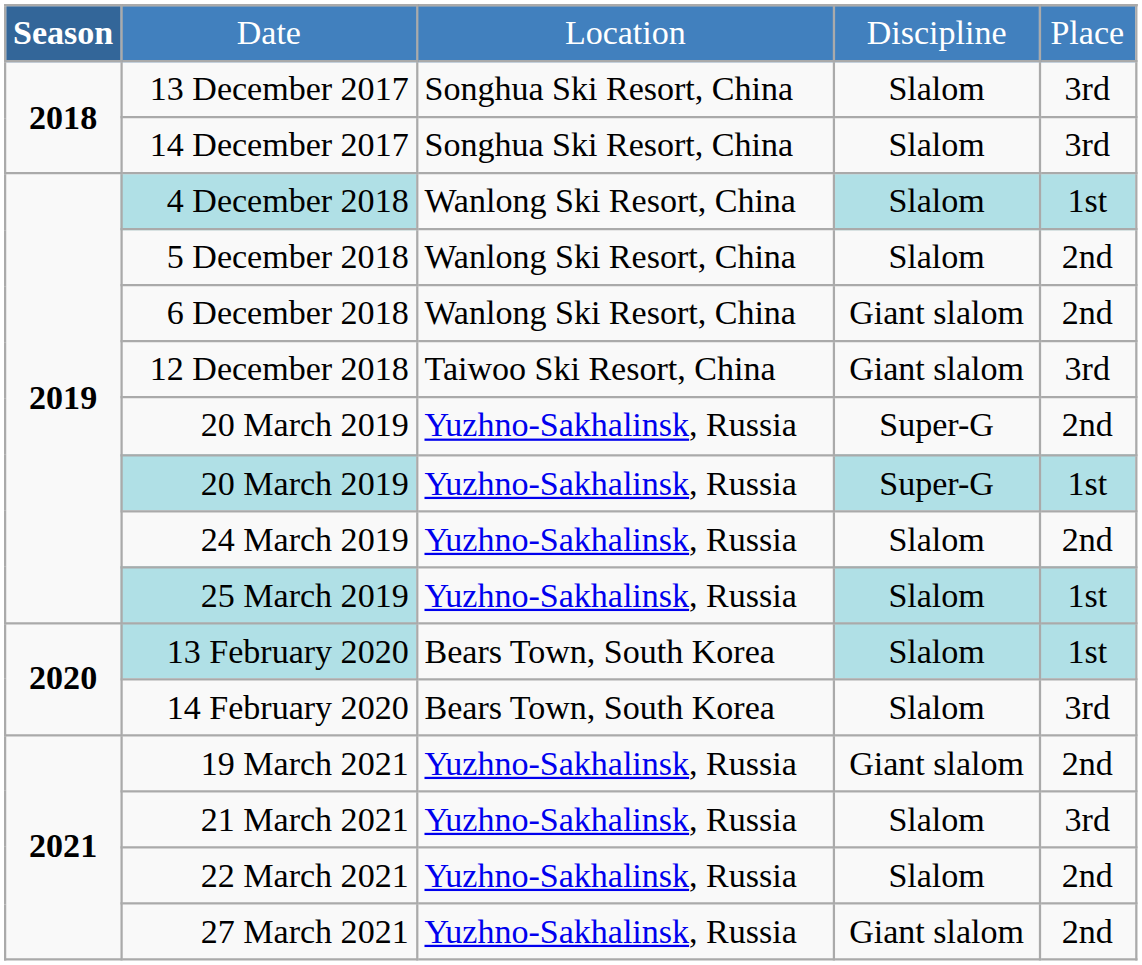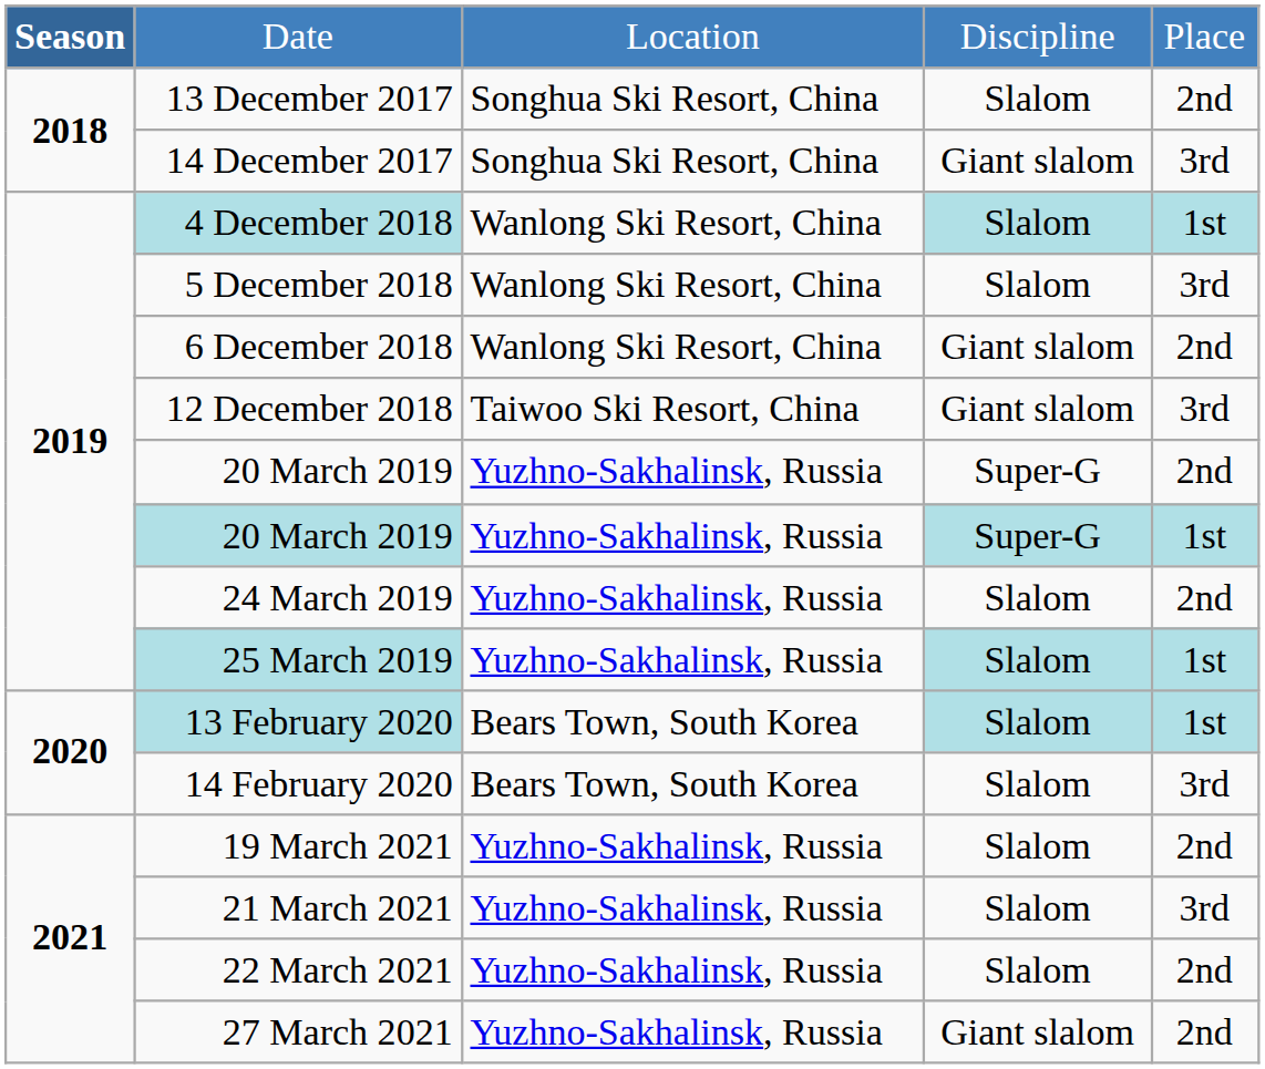 <table class="wikitable" style="font-size:95%; text-align:center; border:grey solid 1px; border-collapse:collapse;" width="40%">
 <tr style="background-color:#369; color:white;">
 <td rowspan="2" colspan="1" width="5%"><strong>Season</strong></td>
 </tr>
 <tr style="background-color:#4180be; color:white;">
 <td>Date</td>
 <td>Location</td>
 <td>Discipline</td>
 <td>Place</td>
 </tr>
 <tr>
 <td rowspan=2><strong>2018</strong></td>
 <td align=right>13 December 2017</td>
 <td align=left> Songhua Ski Resort, China</td>
 <td>Slalom</td>
-<td>3rd</td>
+<td>2nd</td>
 </tr>
 <tr>
 <td align=right>14 December 2017</td>
 <td align=left> Songhua Ski Resort, China</td>
-<td>Slalom</td>
+<td>Giant slalom</td>
 <td>3rd</td>
 </tr>
 <tr>
 <td rowspan=8><strong>2019</strong></td>
 <td align=right bgcolor="#BOEOE6">4 December 2018</td>
 <td align=left> Wanlong Ski Resort, China</td>
 <td bgcolor="#BOEOE6">Slalom</td>
 <td bgcolor="#BOEOE6">1st</td>
 </tr>
 <tr>
 <td align=right>5 December 2018</td>
 <td align=left> Wanlong Ski Resort, China</td>
 <td>Slalom</td>
-<td>2nd</td>
+<td>3rd</td>
 </tr>
 <tr>
 <td align=right>6 December 2018</td>
 <td align=left> Wanlong Ski Resort, China</td>
 <td>Giant slalom</td>
 <td>2nd</td>
 </tr>
 <tr>
 <td align=right>12 December 2018</td>
 <td align=left> Taiwoo Ski Resort, China</td>
 <td>Giant slalom</td>
 <td>3rd</td>
 </tr>
 <tr>
 <td align=right>20 March 2019</td>
 <td align=left> <a href='#'>Yuzhno-Sakhalinsk</a>, Russia</td>
 <td>Super-G</td>
 <td>2nd</td>
 </tr>
 <tr>
 <td align=right bgcolor="#BOEOE6">20 March 2019</td>
 <td align=left> <a href='#'>Yuzhno-Sakhalinsk</a>, Russia</td>
 <td bgcolor="#BOEOE6">Super-G</td>
 <td bgcolor="#BOEOE6">1st</td>
 </tr>
 <tr>
 <td align=right>24 March 2019</td>
 <td align=left> <a href='#'>Yuzhno-Sakhalinsk</a>, Russia</td>
 <td>Slalom</td>
 <td>2nd</td>
 </tr>
 <tr>
 <td align=right bgcolor="#BOEOE6">25 March 2019</td>
 <td align=left> <a href='#'>Yuzhno-Sakhalinsk</a>, Russia</td>
 <td bgcolor="#BOEOE6">Slalom</td>
 <td bgcolor="#BOEOE6">1st</td>
 </tr>
 <tr>
 <td rowspan=2><strong>2020</strong></td>
 <td align=right bgcolor="#BOEOE6">13 February 2020</td>
 <td align=left> Bears Town, South Korea</td>
 <td bgcolor="#BOEOE6">Slalom</td>
 <td bgcolor="#BOEOE6">1st</td>
 </tr>
 <tr>
 <td align=right>14 February 2020</td>
 <td align=left> Bears Town, South Korea</td>
 <td>Slalom</td>
 <td>3rd</td>
 </tr>
 <tr>
 <td rowspan=4><strong>2021</strong></td>
 <td align=right>19 March 2021</td>
 <td align=left> <a href='#'>Yuzhno-Sakhalinsk</a>, Russia</td>
-<td>Giant slalom</td>
+<td>Slalom</td>
 <td>2nd</td>
 </tr>
 <tr>
 <td align=right>21 March 2021</td>
 <td align=left> <a href='#'>Yuzhno-Sakhalinsk</a>, Russia</td>
 <td>Slalom</td>
 <td>3rd</td>
 </tr>
 <tr>
 <td align=right>22 March 2021</td>
 <td align=left> <a href='#'>Yuzhno-Sakhalinsk</a>, Russia</td>
 <td>Slalom</td>
 <td>2nd</td>
 </tr>
 <tr>
 <td align=right>27 March 2021</td>
 <td align=left> <a href='#'>Yuzhno-Sakhalinsk</a>, Russia</td>
 <td>Giant slalom</td>
 <td>2nd</td>
 </tr>
 </table>
